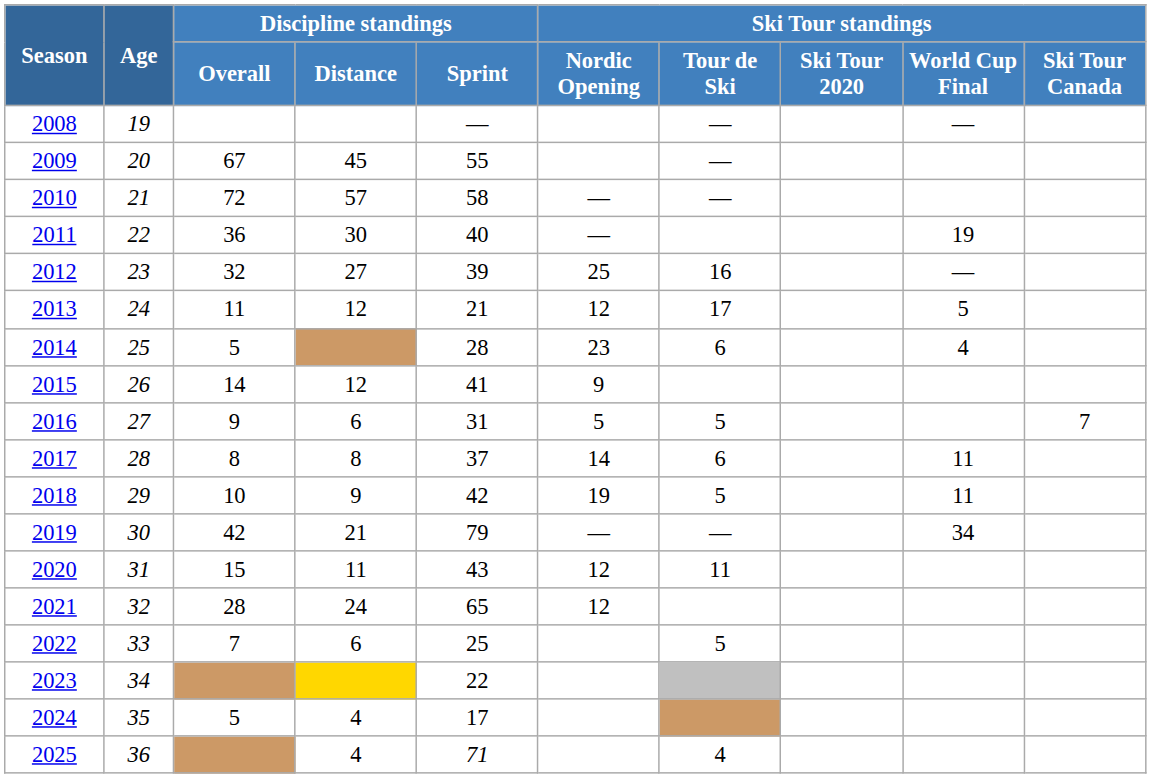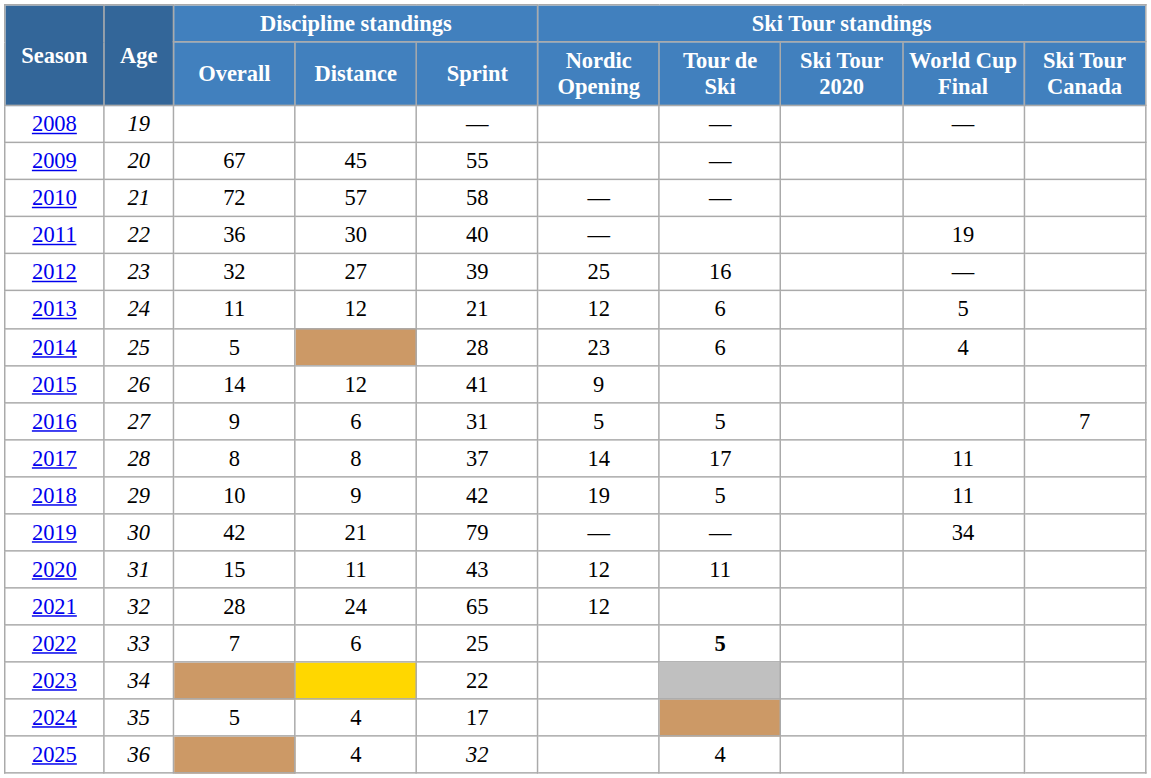 <table class="wikitable" style="font-size:95%; text-align:center; border:grey solid 1px; border-collapse:collapse; background:#ffffff;">
 <tr>
 <th style="background-color:#369; color:white; width:60px;" rowspan="2"> Season </th>
 <th style="background-color:#369; color:white; width:40px;" rowspan="2"> Age </th>
 <th style="background-color:#4180be; color:white;" colspan="3">Discipline standings</th>
 <th style="background-color:#4180be; color:white;" colspan="5">Ski Tour standings</th>
 </tr>
 <tr>
 <th style="background-color:#4180be; color:white; width:75px;">Overall</th>
 <th style="background-color:#4180be; color:white; width:75px;">Distance</th>
 <th style="background-color:#4180be; color:white; width:75px;">Sprint</th>
 <th style="background-color:#4180be; color:white; width:75px;">Nordic<br>Opening</th>
 <th style="background-color:#4180be; color:white; width:75px;">Tour de<br>Ski</th>
 <th style="background-color:#4180be; color:white; width:75px;">Ski Tour<br>2020</th>
 <th style="background-color:#4180be; color:white; width:75px;">World Cup<br>Final</th>
 <th style="background-color:#4180be; color:white; width:75px;">Ski Tour<br>Canada</th>
 </tr>
 <tr>
 <td><a href='#'>2008</a></td>
 <td><em>19</em></td>
 <td></td>
 <td></td>
 <td>—</td>
 <td></td>
 <td>—</td>
 <td></td>
 <td>—</td>
 <td></td>
 </tr>
 <tr>
 <td><a href='#'>2009</a></td>
 <td><em>20</em></td>
 <td>67</td>
 <td>45</td>
 <td>55</td>
 <td></td>
 <td>—</td>
 <td></td>
 <td></td>
 <td></td>
 </tr>
 <tr>
 <td><a href='#'>2010</a></td>
 <td><em>21</em></td>
 <td>72</td>
 <td>57</td>
 <td>58</td>
 <td>—</td>
 <td>—</td>
 <td></td>
 <td></td>
 <td></td>
 </tr>
 <tr>
 <td><a href='#'>2011</a></td>
 <td><em>22</em></td>
 <td>36</td>
 <td>30</td>
 <td>40</td>
 <td>—</td>
 <td></td>
 <td></td>
 <td>19</td>
 <td></td>
 </tr>
 <tr>
 <td><a href='#'>2012</a></td>
 <td><em>23</em></td>
 <td>32</td>
 <td>27</td>
 <td>39</td>
 <td>25</td>
 <td>16</td>
 <td></td>
 <td>—</td>
 <td></td>
 </tr>
 <tr>
 <td><a href='#'>2013</a></td>
 <td><em>24</em></td>
 <td>11</td>
 <td>12</td>
 <td>21</td>
 <td>12</td>
-<td>17</td>
+<td>6</td>
 <td></td>
 <td>5</td>
 <td></td>
 </tr>
 <tr>
 <td><a href='#'>2014</a></td>
 <td><em>25</em></td>
 <td>5</td>
 <td style="background:#c96;"></td>
 <td>28</td>
 <td>23</td>
 <td>6</td>
 <td></td>
 <td>4</td>
 <td></td>
 </tr>
 <tr>
 <td><a href='#'>2015</a></td>
 <td><em>26</em></td>
 <td>14</td>
 <td>12</td>
 <td>41</td>
 <td>9</td>
 <td></td>
 <td></td>
 <td></td>
 <td></td>
 </tr>
 <tr>
 <td><a href='#'>2016</a></td>
 <td><em>27</em></td>
 <td>9</td>
 <td>6</td>
 <td>31</td>
 <td>5</td>
 <td>5</td>
 <td></td>
 <td></td>
 <td>7</td>
 </tr>
 <tr>
 <td><a href='#'>2017</a></td>
 <td><em>28</em></td>
 <td>8</td>
 <td>8</td>
 <td>37</td>
 <td>14</td>
-<td>6</td>
+<td>17</td>
 <td></td>
 <td>11</td>
 <td></td>
 </tr>
 <tr>
 <td><a href='#'>2018</a></td>
 <td><em>29</em></td>
 <td>10</td>
 <td>9</td>
 <td>42</td>
 <td>19</td>
 <td>5</td>
 <td></td>
 <td>11</td>
 <td></td>
 </tr>
 <tr>
 <td><a href='#'>2019</a></td>
 <td><em>30</em></td>
 <td>42</td>
 <td>21</td>
 <td>79</td>
 <td>—</td>
 <td>—</td>
 <td></td>
 <td>34</td>
 <td></td>
 </tr>
 <tr>
 <td><a href='#'>2020</a></td>
 <td><em>31</em></td>
 <td>15</td>
 <td>11</td>
 <td>43</td>
 <td>12</td>
 <td>11</td>
 <td></td>
 <td></td>
 <td></td>
 </tr>
 <tr>
 <td><a href='#'>2021</a></td>
 <td><em>32</em></td>
 <td>28</td>
 <td>24</td>
 <td>65</td>
 <td>12</td>
 <td></td>
 <td></td>
 <td></td>
 <td></td>
 </tr>
 <tr>
 <td><a href='#'>2022</a></td>
 <td><em>33</em></td>
 <td>7</td>
 <td>6</td>
 <td>25</td>
 <td></td>
-<td>5</td>
+<td><strong>5</strong></td>
 <td></td>
 <td></td>
 <td></td>
 </tr>
 <tr>
 <td><a href='#'>2023</a></td>
 <td><em>34</em></td>
 <td style="background:#c96;"></td>
 <td style="background:gold;"></td>
 <td>22</td>
 <td></td>
 <td style="background:silver;"></td>
 <td></td>
 <td></td>
 <td></td>
 </tr>
 <tr>
 <td><a href='#'>2024</a></td>
 <td><em>35</em></td>
 <td>5</td>
 <td>4</td>
 <td>17</td>
 <td></td>
 <td style="background:#c96;"></td>
 <td></td>
 <td></td>
 <td></td>
 </tr>
 <tr>
 <td><a href='#'>2025</a></td>
 <td><em>36</em></td>
 <td style="background:#c96;"></td>
 <td>4</td>
-<td><em>71</em></td>
+<td><em>32</em></td>
 <td></td>
 <td>4</td>
 <td></td>
 <td></td>
 <td></td>
 </tr>
 </table>
